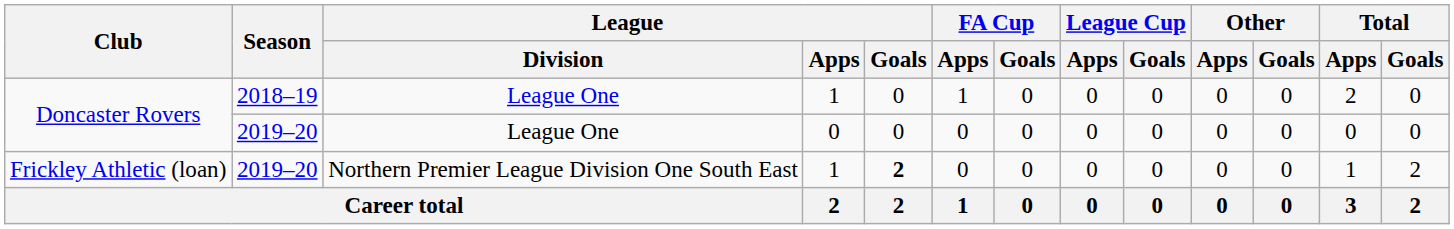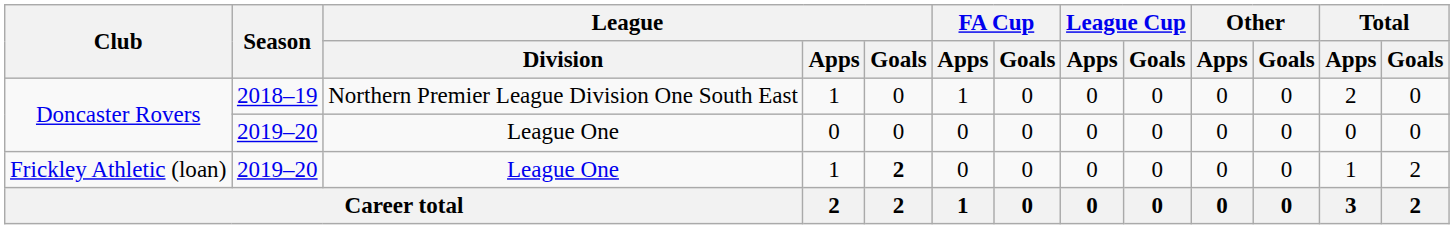 <table class=wikitable style="text-align: center">
 <tr>
 <th rowspan=2>Club</th>
 <th rowspan=2>Season</th>
 <th colspan=3>League</th>
 <th colspan=2><a href='#'>FA Cup</a></th>
 <th colspan=2><a href='#'>League Cup</a></th>
 <th colspan=2>Other</th>
 <th colspan=2>Total</th>
 </tr>
 <tr>
 <th>Division</th>
 <th>Apps</th>
 <th>Goals</th>
 <th>Apps</th>
 <th>Goals</th>
 <th>Apps</th>
 <th>Goals</th>
 <th>Apps</th>
 <th>Goals</th>
 <th>Apps</th>
 <th>Goals</th>
 </tr>
 <tr>
 <td rowspan=2><a href='#'>Doncaster Rovers</a></td>
 <td><a href='#'>2018–19</a></td>
-<td><a href='#'>League One</a></td>
+<td>Northern Premier League Division One South East</td>
 <td>1</td>
 <td>0</td>
 <td>1</td>
 <td>0</td>
 <td>0</td>
 <td>0</td>
 <td>0</td>
 <td>0</td>
 <td>2</td>
 <td>0</td>
 </tr>
 <tr>
 <td><a href='#'>2019–20</a></td>
 <td>League One</td>
 <td>0</td>
 <td>0</td>
 <td>0</td>
 <td>0</td>
 <td>0</td>
 <td>0</td>
 <td>0</td>
 <td>0</td>
 <td>0</td>
 <td>0</td>
 </tr>
 <tr>
 <td rowspan=1><a href='#'>Frickley Athletic</a> (loan)</td>
 <td><a href='#'>2019–20</a></td>
-<td>Northern Premier League Division One South East</td>
+<td><a href='#'>League One</a></td>
 <td>1</td>
 <td><strong>2</strong></td>
 <td>0</td>
 <td>0</td>
 <td>0</td>
 <td>0</td>
 <td>0</td>
 <td>0</td>
 <td>1</td>
 <td>2</td>
 </tr>
 <tr>
 <th colspan=3>Career total</th>
 <th>2</th>
 <th>2</th>
 <th>1</th>
 <th>0</th>
 <th>0</th>
 <th>0</th>
 <th>0</th>
 <th>0</th>
 <th>3</th>
 <th>2</th>
 </tr>
 </table>
